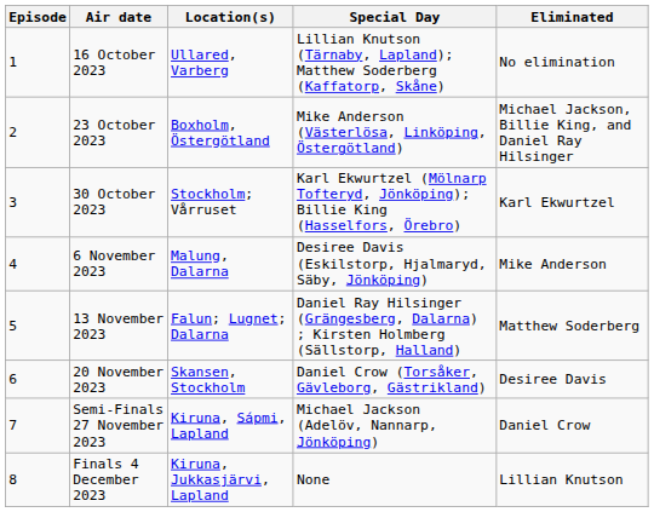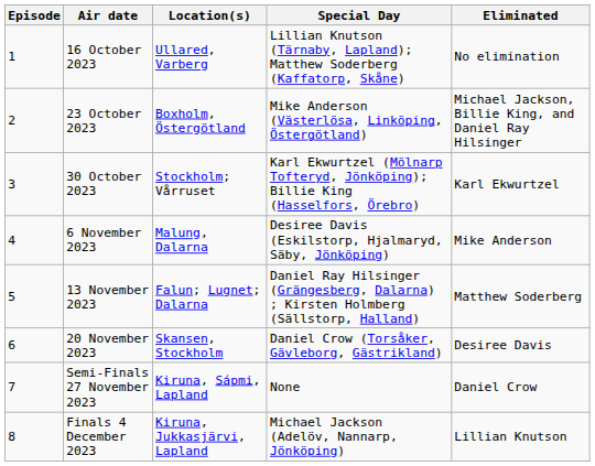 <table class="wikitable">
 <tr>
 <th>Episode</th>
 <th>Air date</th>
 <th>Location(s)</th>
 <th>Special Day</th>
 <th>Eliminated</th>
 </tr>
 <tr>
 <td>1</td>
 <td>16 October 2023</td>
 <td><a href='#'>Ullared</a>, <a href='#'>Varberg</a></td>
 <td>Lillian Knutson (<a href='#'>Tärnaby</a>, <a href='#'>Lapland</a>); Matthew Soderberg (<a href='#'>Kaffatorp</a>, <a href='#'>Skåne</a>)</td>
 <td>No elimination</td>
 </tr>
 <tr>
 <td>2</td>
 <td>23 October 2023</td>
 <td><a href='#'>Boxholm</a>, <a href='#'>Östergötland</a></td>
 <td>Mike Anderson (<a href='#'>Västerlösa</a>, <a href='#'>Linköping</a>, <a href='#'>Östergötland</a>)</td>
 <td>Michael Jackson, Billie King, and Daniel Ray Hilsinger</td>
 </tr>
 <tr>
 <td>3</td>
 <td>30 October 2023</td>
 <td><a href='#'>Stockholm</a>; Vårruset</td>
 <td>Karl Ekwurtzel (<a href='#'>Mölnarp Tofteryd</a>, <a href='#'>Jönköping</a>); Billie King (<a href='#'>Hasselfors</a>, <a href='#'>Örebro</a>)</td>
 <td>Karl Ekwurtzel</td>
 </tr>
 <tr>
 <td>4</td>
 <td>6 November 2023</td>
 <td><a href='#'>Malung</a>, <a href='#'>Dalarna</a></td>
 <td>Desiree Davis (Eskilstorp, Hjalmaryd, Säby, <a href='#'>Jönköping</a>)</td>
 <td>Mike Anderson</td>
 </tr>
 <tr>
 <td>5</td>
 <td>13 November 2023</td>
 <td><a href='#'>Falun</a>; <a href='#'>Lugnet</a>; <a href='#'>Dalarna</a></td>
 <td>Daniel Ray Hilsinger (<a href='#'>Grängesberg</a>, <a href='#'>Dalarna</a>) ; Kirsten Holmberg (Sällstorp, <a href='#'>Halland</a>)</td>
 <td>Matthew Soderberg</td>
 </tr>
 <tr>
 <td>6</td>
 <td>20 November 2023</td>
 <td><a href='#'>Skansen</a>, <a href='#'>Stockholm</a></td>
 <td>Daniel Crow (<a href='#'>Torsåker</a>, <a href='#'>Gävleborg</a>, <a href='#'>Gästrikland</a>)</td>
 <td>Desiree Davis</td>
 </tr>
 <tr>
 <td>7</td>
 <td>Semi-Finals 27 November 2023</td>
 <td><a href='#'>Kiruna</a>, <a href='#'>Sápmi</a>, <a href='#'>Lapland</a></td>
-<td>Michael Jackson (Adelöv, Nannarp, <a href='#'>Jönköping</a>)</td>
+<td>None</td>
 <td>Daniel Crow</td>
 </tr>
 <tr>
 <td>8</td>
 <td>Finals 4 December 2023</td>
 <td><a href='#'>Kiruna</a>, <a href='#'>Jukkasjärvi</a>, <a href='#'>Lapland</a></td>
-<td>None</td>
+<td>Michael Jackson (Adelöv, Nannarp, <a href='#'>Jönköping</a>)</td>
 <td>Lillian Knutson</td>
 </tr>
 </table>
